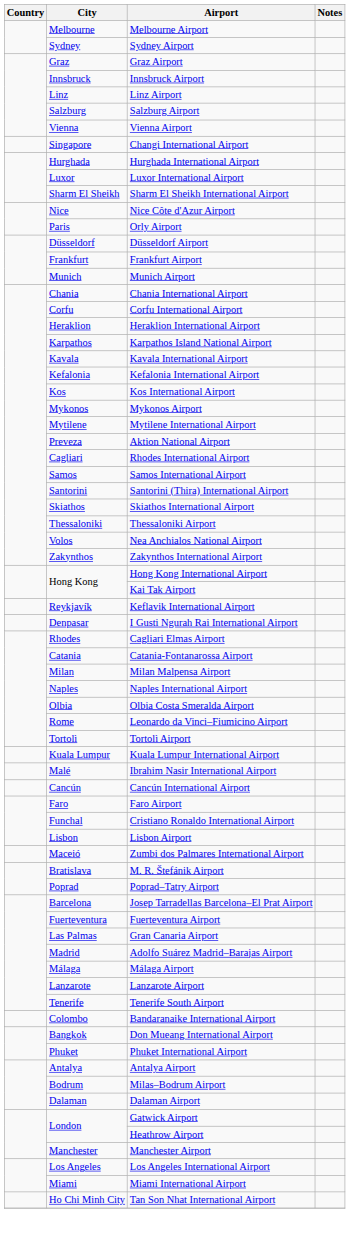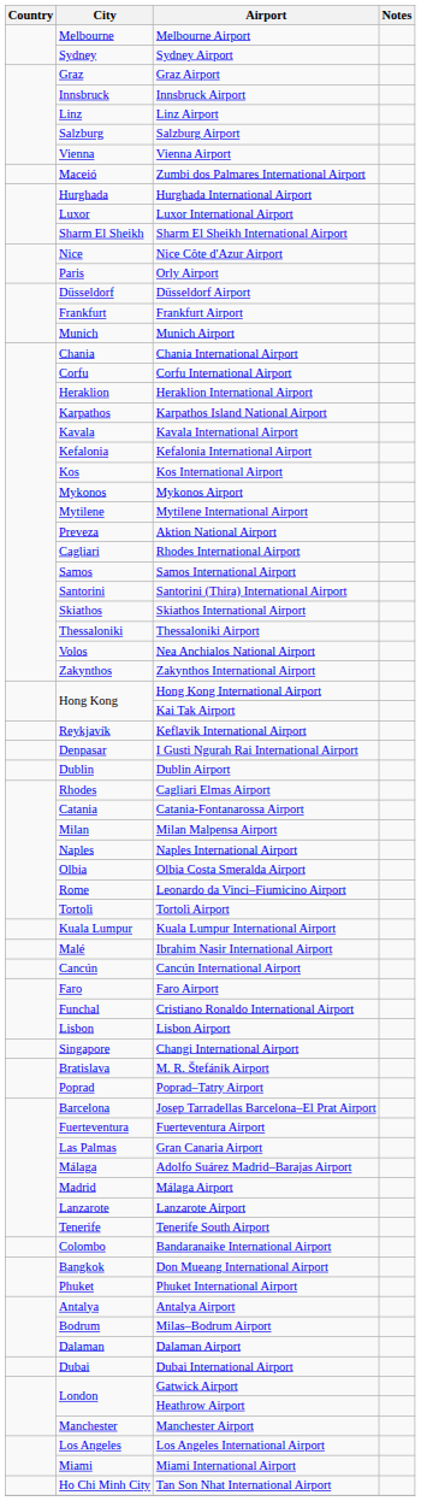 <table class="sortable wikitable">
 <tr>
 <th>Country</th>
 <th>City</th>
 <th>Airport</th>
 <th>Notes</th>
 </tr>
 <tr>
 <td rowspan="2"></td>
 <td><a href='#'>Melbourne</a></td>
 <td><a href='#'>Melbourne Airport</a></td>
 <td></td>
 </tr>
 <tr>
 <td><a href='#'>Sydney</a></td>
 <td><a href='#'>Sydney Airport</a></td>
 <td></td>
 </tr>
 <tr>
 <td rowspan="5"></td>
 <td><a href='#'>Graz</a></td>
 <td><a href='#'>Graz Airport</a></td>
 <td></td>
 </tr>
 <tr>
 <td><a href='#'>Innsbruck</a></td>
 <td><a href='#'>Innsbruck Airport</a></td>
 <td></td>
 </tr>
 <tr>
 <td><a href='#'>Linz</a></td>
 <td><a href='#'>Linz Airport</a></td>
 <td></td>
 </tr>
 <tr>
 <td><a href='#'>Salzburg</a></td>
 <td><a href='#'>Salzburg Airport</a></td>
 <td align=center></td>
 </tr>
 <tr>
 <td><a href='#'>Vienna</a></td>
 <td><a href='#'>Vienna Airport</a></td>
 <td></td>
 </tr>
 <tr>
 <td></td>
-<td><a href='#'>Singapore</a></td>
-<td><a href='#'>Changi International Airport</a></td>
+<td><a href='#'>Maceió</a></td>
+<td><a href='#'>Zumbi dos Palmares International Airport</a></td>
 <td></td>
 </tr>
 <tr>
 <td rowspan="3"></td>
 <td><a href='#'>Hurghada</a></td>
 <td><a href='#'>Hurghada International Airport</a></td>
 <td align=center></td>
 </tr>
 <tr>
 <td><a href='#'>Luxor</a></td>
 <td><a href='#'>Luxor International Airport</a></td>
 <td align=center></td>
 </tr>
 <tr>
 <td><a href='#'>Sharm El Sheikh</a></td>
 <td><a href='#'>Sharm El Sheikh International Airport</a></td>
 <td align=center></td>
 </tr>
 <tr>
 <td rowspan="2"></td>
 <td><a href='#'>Nice</a></td>
 <td><a href='#'>Nice Côte d'Azur Airport</a></td>
 <td></td>
 </tr>
 <tr>
 <td><a href='#'>Paris</a></td>
 <td><a href='#'>Orly Airport</a></td>
 <td></td>
 </tr>
 <tr>
 <td rowspan="3"></td>
 <td><a href='#'>Düsseldorf</a></td>
 <td><a href='#'>Düsseldorf Airport</a></td>
 <td></td>
 </tr>
 <tr>
 <td><a href='#'>Frankfurt</a></td>
 <td><a href='#'>Frankfurt Airport</a></td>
 <td></td>
 </tr>
 <tr>
 <td><a href='#'>Munich</a></td>
 <td><a href='#'>Munich Airport</a></td>
 <td></td>
 </tr>
 <tr>
 <td rowspan="17"></td>
 <td><a href='#'>Chania</a></td>
 <td><a href='#'>Chania International Airport</a></td>
 <td></td>
 </tr>
 <tr>
 <td><a href='#'>Corfu</a></td>
 <td><a href='#'>Corfu International Airport</a></td>
 <td></td>
 </tr>
 <tr>
 <td><a href='#'>Heraklion</a></td>
 <td><a href='#'>Heraklion International Airport</a></td>
 <td></td>
 </tr>
 <tr>
 <td><a href='#'>Karpathos</a></td>
 <td><a href='#'>Karpathos Island National Airport</a></td>
 <td></td>
 </tr>
 <tr>
 <td><a href='#'>Kavala</a></td>
 <td><a href='#'>Kavala International Airport</a></td>
 <td></td>
 </tr>
 <tr>
 <td><a href='#'>Kefalonia</a></td>
 <td><a href='#'>Kefalonia International Airport</a></td>
 <td></td>
 </tr>
 <tr>
 <td><a href='#'>Kos</a></td>
 <td><a href='#'>Kos International Airport</a></td>
 <td></td>
 </tr>
 <tr>
 <td><a href='#'>Mykonos</a></td>
 <td><a href='#'>Mykonos Airport</a></td>
 <td></td>
 </tr>
 <tr>
 <td><a href='#'>Mytilene</a></td>
 <td><a href='#'>Mytilene International Airport</a></td>
 <td></td>
 </tr>
 <tr>
 <td><a href='#'>Preveza</a></td>
 <td><a href='#'>Aktion National Airport</a></td>
 <td></td>
 </tr>
 <tr>
 <td><a href='#'>Cagliari</a></td>
 <td><a href='#'>Rhodes International Airport</a></td>
 <td></td>
 </tr>
 <tr>
 <td><a href='#'>Samos</a></td>
 <td><a href='#'>Samos International Airport</a></td>
 <td></td>
 </tr>
 <tr>
 <td><a href='#'>Santorini</a></td>
 <td><a href='#'>Santorini (Thira) International Airport</a></td>
 <td></td>
 </tr>
 <tr>
 <td><a href='#'>Skiathos</a></td>
 <td><a href='#'>Skiathos International Airport</a></td>
 <td></td>
 </tr>
 <tr>
 <td><a href='#'>Thessaloniki</a></td>
 <td><a href='#'>Thessaloniki Airport</a></td>
 <td></td>
 </tr>
 <tr>
 <td><a href='#'>Volos</a></td>
 <td><a href='#'>Nea Anchialos National Airport</a></td>
 <td></td>
 </tr>
 <tr>
 <td><a href='#'>Zakynthos</a></td>
 <td><a href='#'>Zakynthos International Airport</a></td>
 <td></td>
 </tr>
 <tr>
 <td rowspan="2"></td>
 <td rowspan="2">Hong Kong</td>
 <td><a href='#'>Hong Kong International Airport</a></td>
 <td></td>
 </tr>
 <tr>
 <td><a href='#'>Kai Tak Airport</a></td>
 <td></td>
 </tr>
 <tr>
 <td></td>
 <td><a href='#'>Reykjavík</a></td>
 <td><a href='#'>Keflavik International Airport</a></td>
 <td></td>
 </tr>
 <tr>
 <td></td>
 <td><a href='#'>Denpasar</a></td>
 <td><a href='#'>I Gusti Ngurah Rai International Airport</a></td>
 <td></td>
 </tr>
 <tr>
+<td></td>
+<td><a href='#'>Dublin</a></td>
+<td><a href='#'>Dublin Airport</a></td>
+<td></td>
+</tr>
+<tr>
 <td rowspan="7"></td>
 <td><a href='#'>Rhodes</a></td>
 <td><a href='#'>Cagliari Elmas Airport</a></td>
 <td align=center></td>
 </tr>
 <tr>
 <td><a href='#'>Catania</a></td>
 <td><a href='#'>Catania-Fontanarossa Airport</a></td>
 <td></td>
 </tr>
 <tr>
 <td><a href='#'>Milan</a></td>
 <td><a href='#'>Milan Malpensa Airport</a></td>
 <td></td>
 </tr>
 <tr>
 <td><a href='#'>Naples</a></td>
 <td><a href='#'>Naples International Airport</a></td>
 <td></td>
 </tr>
 <tr>
 <td><a href='#'>Olbia</a></td>
 <td><a href='#'>Olbia Costa Smeralda Airport</a></td>
 <td align=center></td>
 </tr>
 <tr>
 <td><a href='#'>Rome</a></td>
 <td><a href='#'>Leonardo da Vinci–Fiumicino Airport</a></td>
 <td></td>
 </tr>
 <tr>
 <td><a href='#'>Tortolì</a></td>
 <td><a href='#'>Tortolì Airport</a></td>
 <td align=center></td>
 </tr>
 <tr>
 <td></td>
 <td><a href='#'>Kuala Lumpur</a></td>
 <td><a href='#'>Kuala Lumpur International Airport</a></td>
 <td></td>
 </tr>
 <tr>
 <td></td>
 <td><a href='#'>Malé</a></td>
 <td><a href='#'>Ibrahim Nasir International Airport</a></td>
 <td></td>
 </tr>
 <tr>
 <td></td>
 <td><a href='#'>Cancún</a></td>
 <td><a href='#'>Cancún International Airport</a></td>
 <td></td>
 </tr>
 <tr>
 <td rowspan="3"></td>
 <td><a href='#'>Faro</a></td>
 <td><a href='#'>Faro Airport</a></td>
 <td></td>
 </tr>
 <tr>
 <td><a href='#'>Funchal</a></td>
 <td><a href='#'>Cristiano Ronaldo International Airport</a></td>
 <td></td>
 </tr>
 <tr>
 <td><a href='#'>Lisbon</a></td>
 <td><a href='#'>Lisbon Airport</a></td>
 <td></td>
 </tr>
 <tr>
 <td></td>
-<td><a href='#'>Maceió</a></td>
-<td><a href='#'>Zumbi dos Palmares International Airport</a></td>
+<td><a href='#'>Singapore</a></td>
+<td><a href='#'>Changi International Airport</a></td>
 <td></td>
 </tr>
 <tr>
 <td rowspan="2"></td>
 <td><a href='#'>Bratislava</a></td>
 <td><a href='#'>M. R. Štefánik Airport</a></td>
 <td></td>
 </tr>
 <tr>
 <td><a href='#'>Poprad</a></td>
 <td><a href='#'>Poprad–Tatry Airport</a></td>
 <td></td>
 </tr>
 <tr>
 <td rowspan="7"></td>
 <td><a href='#'>Barcelona</a></td>
 <td><a href='#'>Josep Tarradellas Barcelona–El Prat Airport</a></td>
 <td></td>
 </tr>
 <tr>
 <td><a href='#'>Fuerteventura</a></td>
 <td><a href='#'>Fuerteventura Airport</a></td>
 <td align=center></td>
 </tr>
 <tr>
 <td><a href='#'>Las Palmas</a></td>
 <td><a href='#'>Gran Canaria Airport</a></td>
 <td align=center></td>
 </tr>
 <tr>
-<td><a href='#'>Madrid</a></td>
+<td><a href='#'>Málaga</a></td>
 <td><a href='#'>Adolfo Suárez Madrid–Barajas Airport</a></td>
 <td></td>
 </tr>
 <tr>
-<td><a href='#'>Málaga</a></td>
+<td><a href='#'>Madrid</a></td>
 <td><a href='#'>Málaga Airport</a></td>
 <td></td>
 </tr>
 <tr>
 <td><a href='#'>Lanzarote</a></td>
 <td><a href='#'>Lanzarote Airport</a></td>
 <td></td>
 </tr>
 <tr>
 <td><a href='#'>Tenerife</a></td>
 <td><a href='#'>Tenerife South Airport</a></td>
 <td align=center></td>
 </tr>
 <tr>
 <td></td>
 <td><a href='#'>Colombo</a></td>
 <td><a href='#'>Bandaranaike International Airport</a></td>
 <td></td>
 </tr>
 <tr>
 <td rowspan="2"></td>
 <td><a href='#'>Bangkok</a></td>
 <td><a href='#'>Don Mueang International Airport</a></td>
 <td></td>
 </tr>
 <tr>
 <td><a href='#'>Phuket</a></td>
 <td><a href='#'>Phuket International Airport</a></td>
 <td></td>
 </tr>
 <tr>
 <td rowspan="3"></td>
 <td><a href='#'>Antalya</a></td>
 <td><a href='#'>Antalya Airport</a></td>
 <td align=center></td>
 </tr>
 <tr>
 <td><a href='#'>Bodrum</a></td>
 <td><a href='#'>Milas–Bodrum Airport</a></td>
 <td></td>
 </tr>
 <tr>
 <td><a href='#'>Dalaman</a></td>
 <td><a href='#'>Dalaman Airport</a></td>
 <td></td>
 </tr>
 <tr>
+<td></td>
+<td><a href='#'>Dubai</a></td>
+<td><a href='#'>Dubai International Airport</a></td>
+<td></td>
+</tr>
+<tr>
 <td rowspan="3"></td>
 <td rowspan="2"><a href='#'>London</a></td>
 <td><a href='#'>Gatwick Airport</a></td>
 <td></td>
 </tr>
 <tr>
 <td><a href='#'>Heathrow Airport</a></td>
 <td></td>
 </tr>
 <tr>
 <td><a href='#'>Manchester</a></td>
 <td><a href='#'>Manchester Airport</a></td>
 <td></td>
 </tr>
 <tr>
 <td rowspan="2"></td>
 <td><a href='#'>Los Angeles</a></td>
 <td><a href='#'>Los Angeles International Airport</a></td>
 <td></td>
 </tr>
 <tr>
 <td><a href='#'>Miami</a></td>
 <td><a href='#'>Miami International Airport</a></td>
 <td></td>
 </tr>
 <tr>
 <td></td>
 <td><a href='#'>Ho Chi Minh City</a></td>
 <td><a href='#'>Tan Son Nhat International Airport</a></td>
 <td></td>
 </tr>
 <tr>
 </tr>
 </table>
